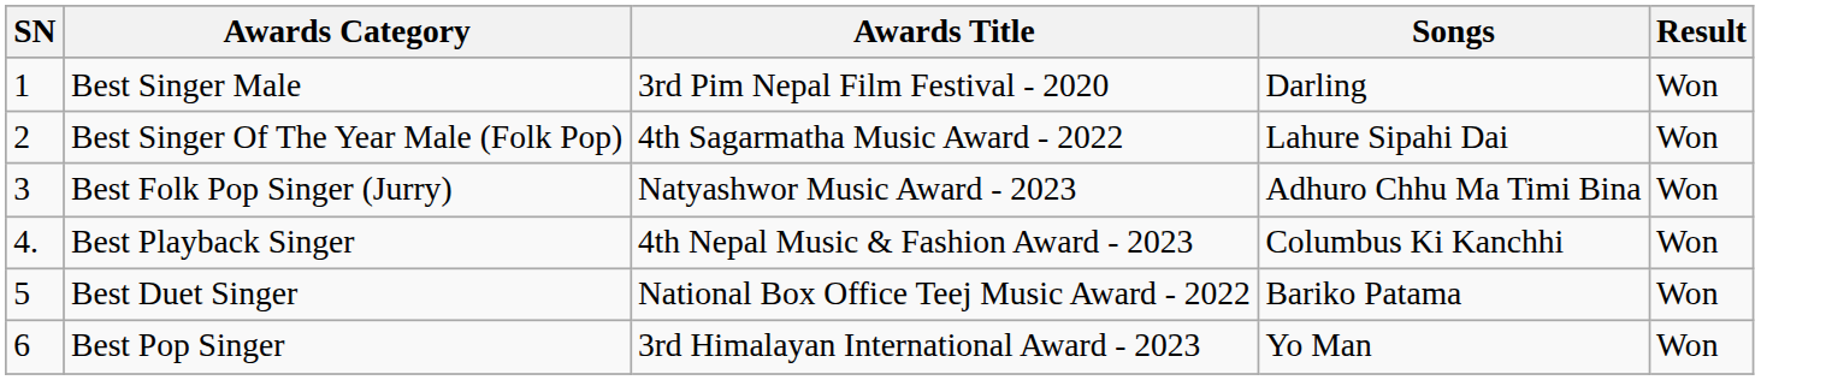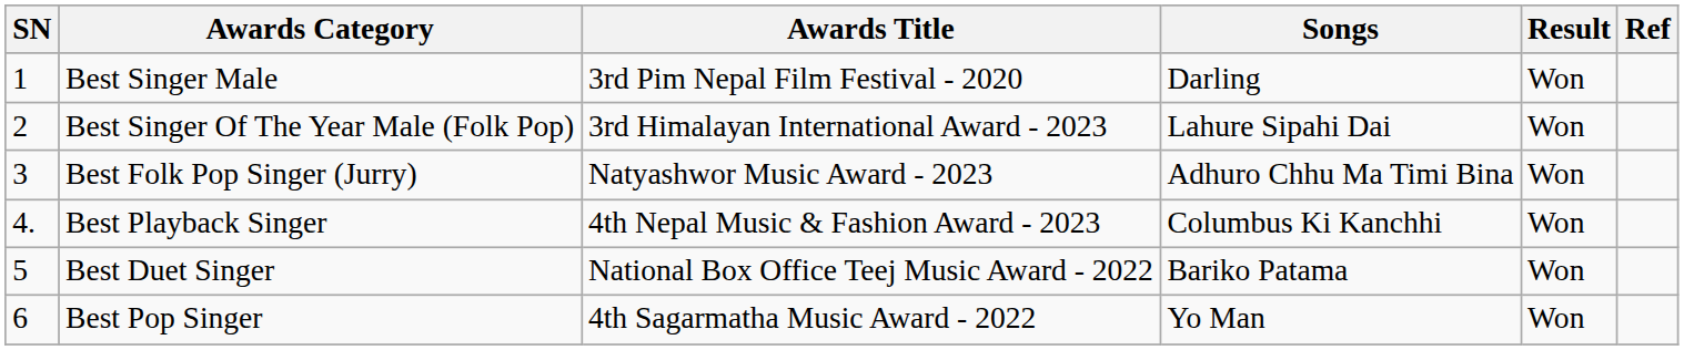 <table role="presentation" class="wikitable mw-collapsible mw-collapsed">
 <tr>
 <th>SN</th>
 <th>Awards Category</th>
 <th>Awards Title</th>
 <th>Songs</th>
 <th>Result</th>
+<th>Ref</th>
 </tr>
 <tr>
 <td>1</td>
 <td>Best Singer Male</td>
 <td>3rd Pim Nepal Film Festival - 2020</td>
 <td>Darling</td>
 <td>Won</td>
+<td></td>
 </tr>
 <tr>
 <td>2</td>
 <td>Best Singer Of The Year Male (Folk Pop)</td>
-<td>4th Sagarmatha Music Award - 2022</td>
+<td>3rd  Himalayan International Award - 2023</td>
 <td>Lahure Sipahi Dai</td>
 <td>Won</td>
+<td></td>
 </tr>
 <tr>
 <td>3</td>
 <td>Best Folk Pop Singer (Jurry)</td>
 <td>Natyashwor Music Award - 2023</td>
 <td>Adhuro Chhu Ma Timi Bina</td>
 <td>Won</td>
+<td></td>
 </tr>
 <tr>
 <td>4.</td>
 <td>Best Playback Singer</td>
 <td>4th Nepal Music & Fashion Award - 2023</td>
 <td>Columbus Ki Kanchhi</td>
 <td>Won</td>
+<td></td>
 </tr>
 <tr>
 <td>5</td>
 <td>Best Duet Singer</td>
 <td>National Box Office Teej Music Award - 2022</td>
 <td>Bariko Patama</td>
 <td>Won</td>
+<td></td>
 </tr>
 <tr>
 <td>6</td>
 <td>Best Pop Singer</td>
-<td>3rd  Himalayan International Award - 2023</td>
+<td>4th Sagarmatha Music Award - 2022</td>
 <td>Yo Man</td>
 <td>Won</td>
+<td></td>
 </tr>
 </table>
